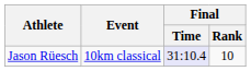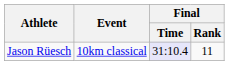 <table class="wikitable">
 <tr>
 <th rowspan="2">Athlete</th>
 <th rowspan="2">Event</th>
 <th colspan="2">Final</th>
 </tr>
 <tr>
 <th>Time</th>
 <th>Rank</th>
 </tr>
 <tr>
 <td rowspan="1"><a href='#'>Jason Rüesch</a></td>
 <td><a href='#'>10km classical</a></td>
 <td align="center" style="background: lavender;">31:10.4</td>
-<td align="center">10</td>
+<td align="center">11</td>
 </tr>
 </table>
